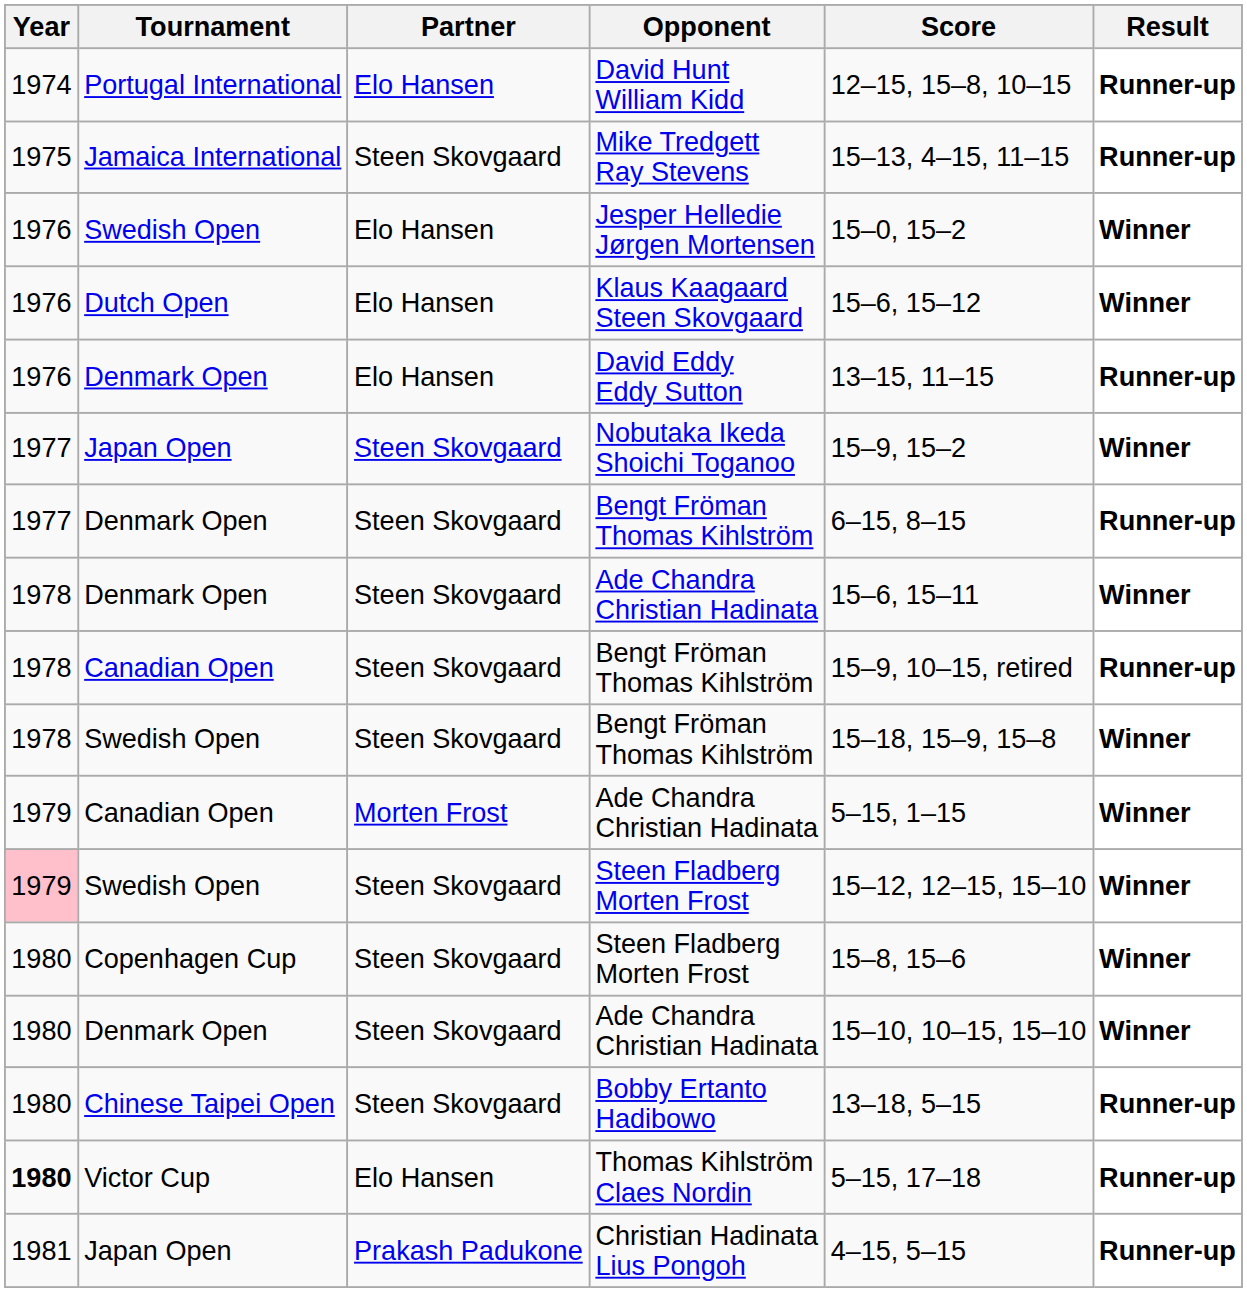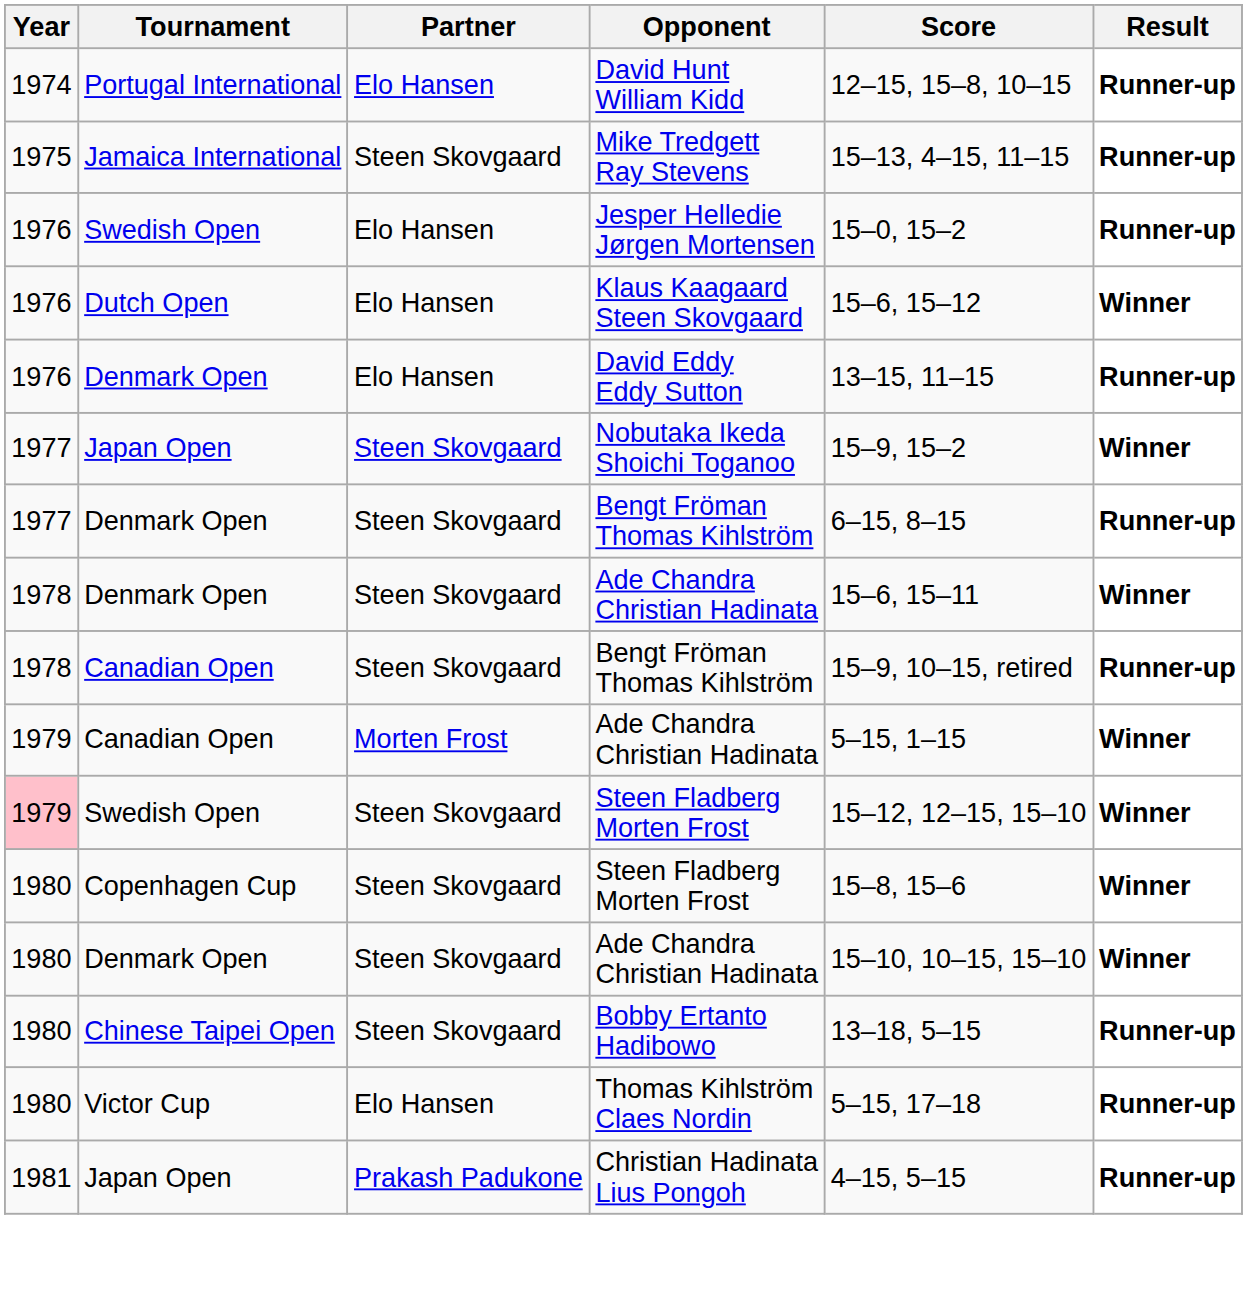 <table class="sortable wikitable" style="font-size: 90%;">
 <tr>
 <th>Year</th>
 <th>Tournament</th>
 <th>Partner</th>
 <th>Opponent</th>
 <th>Score</th>
 <th>Result</th>
 </tr>
 <tr>
 <td align="center">1974</td>
 <td align="left"><a href='#'>Portugal International</a></td>
 <td align="left"> <a href='#'>Elo Hansen</a></td>
 <td align="left"> <a href='#'>David Hunt</a><br> <a href='#'>William Kidd</a></td>
 <td align="left">12–15, 15–8, 10–15</td>
 <td style="text-align:left; background:white"> <strong>Runner-up</strong></td>
 </tr>
 <tr>
 <td align="center">1975</td>
 <td align="left"><a href='#'>Jamaica International</a></td>
 <td align="left"> Steen Skovgaard</td>
 <td align="left"> <a href='#'>Mike Tredgett</a><br> <a href='#'>Ray Stevens</a></td>
 <td align="left">15–13, 4–15, 11–15</td>
 <td style="text-align:left; background:white"> <strong>Runner-up</strong></td>
 </tr>
 <tr>
 <td align="center">1976</td>
 <td align="left"><a href='#'>Swedish Open</a></td>
 <td align="left"> Elo Hansen</td>
 <td align="left"> <a href='#'>Jesper Helledie</a><br> <a href='#'>Jørgen Mortensen</a></td>
 <td align="left">15–0, 15–2</td>
-<td style="text-align:left; background:white"> <strong>Winner</strong></td>
+<td style="text-align:left; background:white"> <strong>Runner-up</strong></td>
 </tr>
 <tr>
 <td align="center">1976</td>
 <td align="left"><a href='#'>Dutch Open</a></td>
 <td align="left"> Elo Hansen</td>
 <td align="left"> <a href='#'>Klaus Kaagaard</a><br> <a href='#'>Steen Skovgaard</a></td>
 <td align="left">15–6, 15–12</td>
 <td style="text-align:left; background:white"> <strong>Winner</strong></td>
 </tr>
 <tr>
 <td align="center">1976</td>
 <td align="left"><a href='#'>Denmark Open</a></td>
 <td align="left"> Elo Hansen</td>
 <td align="left"> <a href='#'>David Eddy</a><br> <a href='#'>Eddy Sutton</a></td>
 <td align="left">13–15, 11–15</td>
 <td style="text-align:left; background:white"> <strong>Runner-up</strong></td>
 </tr>
 <tr>
 <td align="center">1977</td>
 <td align="left"><a href='#'>Japan Open</a></td>
 <td align="left"> <a href='#'>Steen Skovgaard</a></td>
 <td align="left"> <a href='#'>Nobutaka Ikeda</a><br> <a href='#'>Shoichi Toganoo</a></td>
 <td align="left">15–9, 15–2</td>
 <td style="text-align:left; background:white"> <strong>Winner</strong></td>
 </tr>
 <tr>
 <td align="center">1977</td>
 <td align="left">Denmark Open</td>
 <td align="left"> Steen Skovgaard</td>
 <td align="left"> <a href='#'>Bengt Fröman</a><br> <a href='#'>Thomas Kihlström</a></td>
 <td align="left">6–15, 8–15</td>
 <td style="text-align:left; background:white"> <strong>Runner-up</strong></td>
 </tr>
 <tr>
 <td align="center">1978</td>
 <td align="left">Denmark Open</td>
 <td align="left"> Steen Skovgaard</td>
 <td align="left"> <a href='#'>Ade Chandra</a><br> <a href='#'>Christian Hadinata</a></td>
 <td align="left">15–6, 15–11</td>
 <td style="text-align:left; background:white"> <strong>Winner</strong></td>
 </tr>
 <tr>
 <td align="center">1978</td>
 <td align="left"><a href='#'>Canadian Open</a></td>
 <td align="left"> Steen Skovgaard</td>
 <td align="left"> Bengt Fröman<br> Thomas Kihlström</td>
 <td align="left">15–9, 10–15, retired</td>
 <td style="text-align:left; background:white"> <strong>Runner-up</strong></td>
 </tr>
 <tr>
-<td align="center">1978</td>
-<td align="left">Swedish Open</td>
-<td align="left"> Steen Skovgaard</td>
-<td align="left"> Bengt Fröman<br> Thomas Kihlström</td>
-<td align="left">15–18, 15–9, 15–8</td>
-<td style="text-align:left; background:white"> <strong>Winner</strong></td>
-</tr>
-<tr>
 <td align="center">1979</td>
 <td align="left">Canadian Open</td>
 <td align="left"> <a href='#'>Morten Frost</a></td>
 <td align="left"> Ade Chandra<br>  Christian Hadinata</td>
 <td align="left">5–15, 1–15</td>
 <td style="text-align:left; background:white"> <strong>Winner</strong></td>
 </tr>
 <tr>
 <td align="center" style="background: pink;">1979</td>
 <td align="left">Swedish Open</td>
 <td align="left"> Steen Skovgaard</td>
 <td align="left"> <a href='#'>Steen Fladberg</a><br>  <a href='#'>Morten Frost</a></td>
 <td align="left">15–12, 12–15, 15–10</td>
 <td style="text-align:left; background:white"> <strong>Winner</strong></td>
 </tr>
 <tr>
 <td align="center">1980</td>
 <td align="left">Copenhagen Cup</td>
 <td align="left"> Steen Skovgaard</td>
 <td align="left"> Steen Fladberg<br>  Morten Frost</td>
 <td align="left">15–8, 15–6</td>
 <td style="text-align:left; background:white"> <strong>Winner</strong></td>
 </tr>
 <tr>
 <td align="center">1980</td>
 <td align="left">Denmark Open</td>
 <td align="left"> Steen Skovgaard</td>
 <td align="left"> Ade Chandra<br> Christian Hadinata</td>
 <td align="left">15–10, 10–15, 15–10</td>
 <td style="text-align:left; background:white"> <strong>Winner</strong></td>
 </tr>
 <tr>
 <td align="center">1980</td>
 <td align="left"><a href='#'>Chinese Taipei Open</a></td>
 <td align="left"> Steen Skovgaard</td>
 <td align="left"> <a href='#'>Bobby Ertanto</a><br> <a href='#'>Hadibowo</a></td>
 <td align="left">13–18, 5–15</td>
 <td style="text-align:left; background:white"> <strong>Runner-up</strong></td>
 </tr>
 <tr>
-<td align="center"><strong>1980</strong></td>
+<td align="center">1980</td>
 <td align="left">Victor Cup</td>
 <td align="left"> Elo Hansen</td>
 <td align="left"> Thomas Kihlström<br> <a href='#'>Claes Nordin</a></td>
 <td align="left">5–15, 17–18</td>
 <td style="text-align:left; background:white"> <strong>Runner-up</strong></td>
 </tr>
 <tr>
 <td align="center">1981</td>
 <td align="left">Japan Open</td>
 <td align="left"> <a href='#'>Prakash Padukone</a></td>
 <td align="left"> Christian Hadinata<br> <a href='#'>Lius Pongoh</a></td>
 <td align="left">4–15, 5–15</td>
 <td style="text-align:left; background:white"> <strong>Runner-up</strong></td>
 </tr>
 </table>
